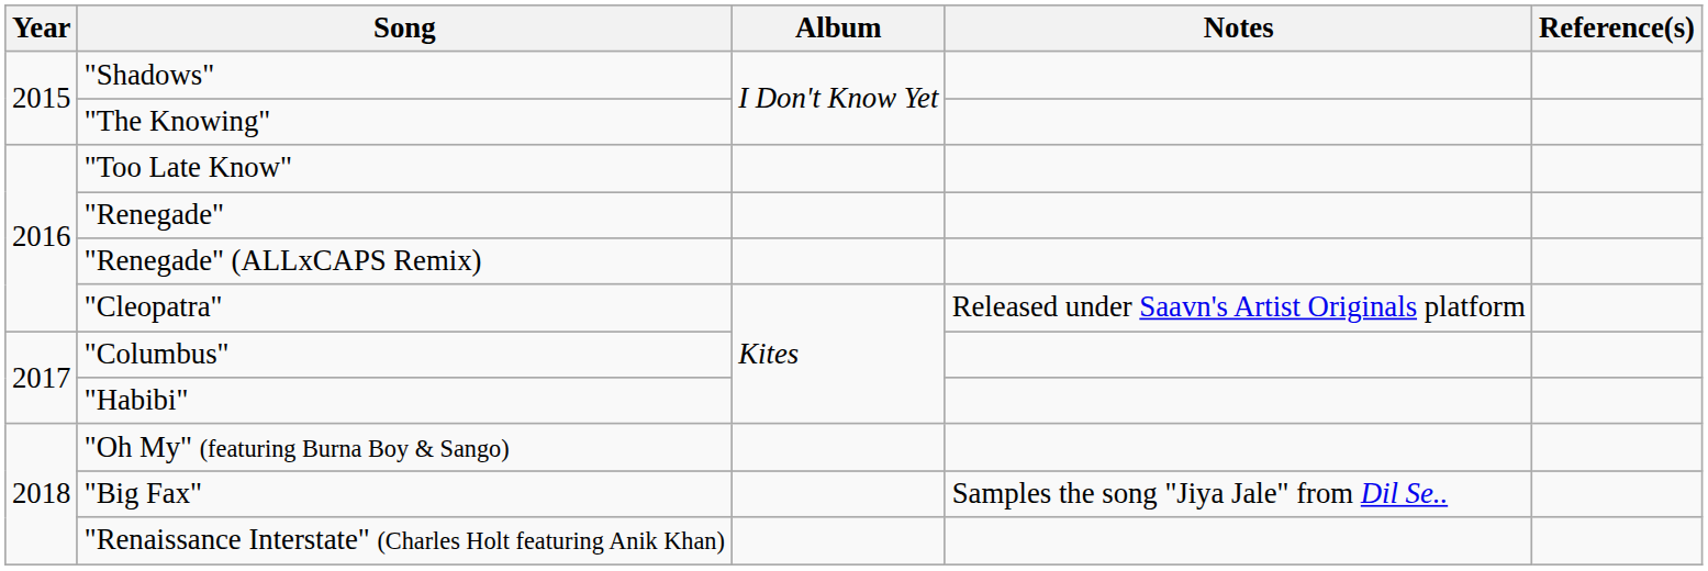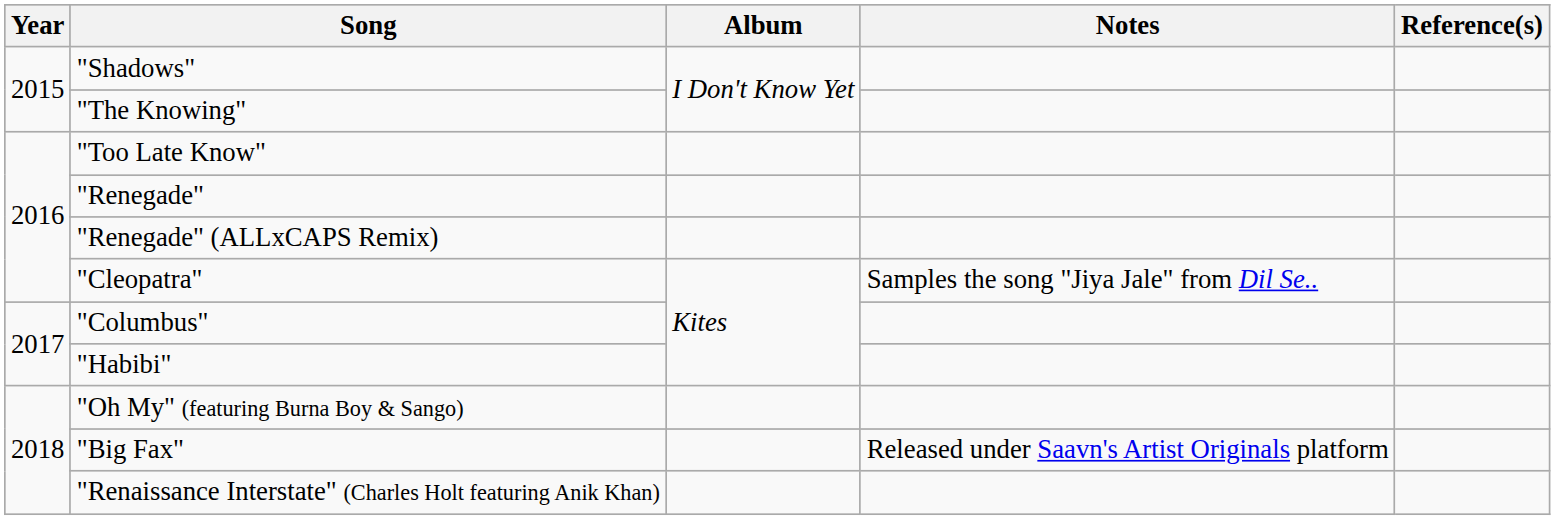 <table class="wikitable">
 <tr>
 <th>Year</th>
 <th>Song</th>
 <th>Album</th>
 <th>Notes</th>
 <th>Reference(s)</th>
 </tr>
 <tr>
 <td rowspan="2">2015</td>
 <td>"Shadows"</td>
 <td rowspan="2"><em>I Don't Know Yet</em></td>
 <td></td>
 <td></td>
 </tr>
 <tr>
 <td>"The Knowing"</td>
 <td></td>
 <td></td>
 </tr>
 <tr>
 <td rowspan="4">2016</td>
 <td>"Too Late Know"</td>
 <td></td>
 <td></td>
 <td></td>
 </tr>
 <tr>
 <td>"Renegade"</td>
 <td></td>
 <td></td>
 <td></td>
 </tr>
 <tr>
 <td>"Renegade" (ALLxCAPS Remix)</td>
 <td></td>
 <td></td>
 <td></td>
 </tr>
 <tr>
 <td>"Cleopatra"</td>
 <td rowspan="3"><em>Kites</em></td>
-<td>Released under <a href='#'>Saavn's Artist Originals</a> platform</td>
+<td>Samples the song "Jiya Jale" from <em><a href='#'>Dil Se..</a></em></td>
 <td></td>
 </tr>
 <tr>
 <td rowspan="2">2017</td>
 <td>"Columbus"</td>
 <td></td>
 <td></td>
 </tr>
 <tr>
 <td>"Habibi"</td>
 <td></td>
 <td></td>
 </tr>
 <tr>
 <td rowspan="3">2018</td>
 <td>"Oh My" <small>(featuring Burna Boy & Sango)</small></td>
 <td></td>
 <td></td>
 <td></td>
 </tr>
 <tr>
 <td>"Big Fax"</td>
 <td></td>
-<td>Samples the song "Jiya Jale" from <em><a href='#'>Dil Se..</a></em></td>
+<td>Released under <a href='#'>Saavn's Artist Originals</a> platform</td>
 <td></td>
 </tr>
 <tr>
 <td>"Renaissance Interstate" <small>(Charles Holt featuring Anik Khan)</small></td>
 <td></td>
 <td></td>
 <td></td>
 </tr>
 </table>
